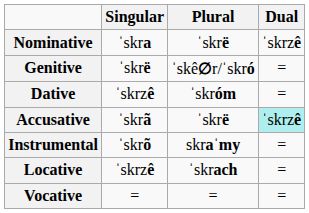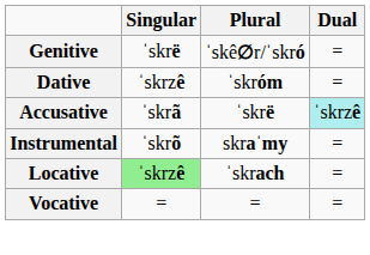 <table class="wikitable" style="text-align:center;">
 <tr>
 <td></td>
 <th>Singular</th>
 <th>Plural</th>
 <th>Dual</th>
-</tr>
-<tr>
-<th>Nominative</th>
-<td>ˈskr<strong>a</strong></td>
-<td>ˈskr<strong>ë</strong></td>
-<td>ˈskrz<strong>ê</strong></td>
 </tr>
 <tr>
 <th>Genitive</th>
 <td>ˈskr<strong>ë</strong></td>
 <td>ˈskê<strong>∅</strong>r/ˈskr<strong>ó</strong></td>
 <td>= </td>
 </tr>
 <tr>
 <th>Dative</th>
 <td>ˈskrz<strong>ê</strong></td>
 <td>ˈskr<strong>óm</strong></td>
 <td>= </td>
 </tr>
 <tr>
 <th>Accusative</th>
 <td>ˈskr<strong>ã</strong></td>
 <td>ˈskr<strong>ë</strong></td>
 <td style="background: paleturquoise;">ˈskrz<strong>ê</strong></td>
 </tr>
 <tr>
 <th>Instrumental</th>
 <td>ˈskr<strong>õ</strong></td>
 <td>skr<strong>aˈmy</strong></td>
 <td>= </td>
 </tr>
 <tr>
 <th>Locative</th>
-<td>ˈskrz<strong>ê</strong></td>
+<td style="background: lightgreen;">ˈskrz<strong>ê</strong></td>
 <td>ˈskr<strong>ach</strong></td>
 <td>= </td>
 </tr>
 <tr>
 <th>Vocative</th>
 <td>= </td>
 <td>= </td>
 <td>= </td>
 </tr>
 <tr>
 </tr>
 </table>
